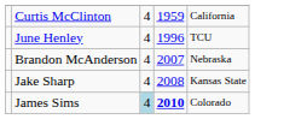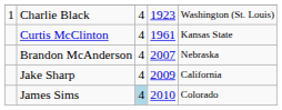 <table class="wikitable">
 <tr>
+</tr>
+<tr>
+<td>1</td>
+<td>Charlie Black</td>
+<td>4</td>
+<td><a href='#'>1923</a></td>
+<td style="font-size:80%;">Washington (St. Louis)</td>
 </tr>
 <tr>
 <td></td>
 <td><a href='#'>Curtis McClinton</a></td>
 <td>4</td>
-<td><a href='#'>1959</a></td>
-<td style="font-size:80%;">California</td>
-</tr>
-<tr>
-<td></td>
-<td><a href='#'>June Henley</a></td>
-<td>4</td>
-<td><a href='#'>1996</a></td>
-<td style="font-size:80%;">TCU</td>
+<td><a href='#'>1961</a></td>
+<td style="font-size:80%;">Kansas State</td>
 </tr>
 <tr>
 <td></td>
 <td>Brandon McAnderson</td>
 <td>4</td>
 <td><a href='#'>2007</a></td>
 <td style="font-size:80%;">Nebraska</td>
 </tr>
 <tr>
 <td></td>
 <td>Jake Sharp</td>
 <td>4</td>
-<td><a href='#'>2008</a></td>
-<td style="font-size:80%;">Kansas State</td>
+<td><a href='#'>2009</a></td>
+<td style="font-size:80%;">California</td>
 </tr>
 <tr>
 <td></td>
 <td>James Sims</td>
 <td style="background: lightblue;">4</td>
-<td><strong><a href='#'>2010</a></strong></td>
+<td><a href='#'>2010</a></td>
 <td style="font-size:80%;">Colorado</td>
 </tr>
 </table>
